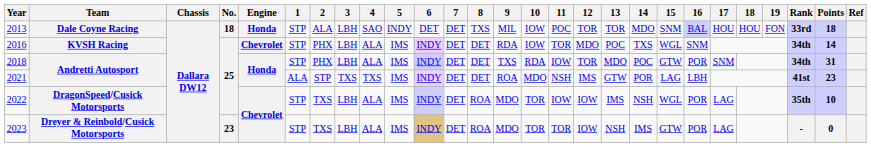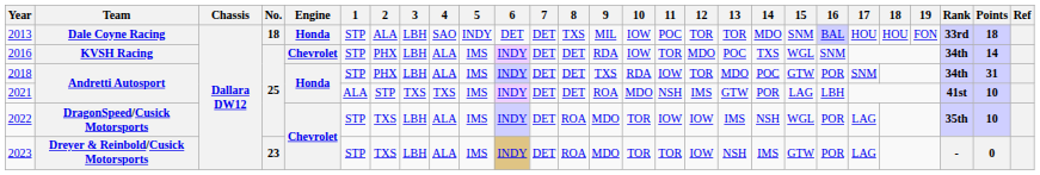 <table class="wikitable" style="text-align:center; font-size:90%">
 <tr>
 <th>Year</th>
 <th>Team</th>
 <th>Chassis</th>
 <th>No.</th>
 <th>Engine</th>
 <th>1</th>
 <th>2</th>
 <th>3</th>
 <th>4</th>
 <th>5</th>
 <th>6</th>
 <th>7</th>
 <th>8</th>
 <th>9</th>
 <th>10</th>
 <th>11</th>
 <th>12</th>
 <th>13</th>
 <th>14</th>
 <th>15</th>
 <th>16</th>
 <th>17</th>
 <th>18</th>
 <th>19</th>
 <th>Rank</th>
 <th>Points</th>
 <th>Ref</th>
 </tr>
 <tr>
 <td><a href='#'>2013</a></td>
 <th><a href='#'>Dale Coyne Racing</a></th>
 <th rowspan=6><a href='#'>Dallara DW12</a></th>
 <th>18</th>
 <th><a href='#'>Honda</a></th>
 <td><a href='#'>STP</a></td>
 <td><a href='#'>ALA</a></td>
 <td><a href='#'>LBH</a></td>
 <td><a href='#'>SAO</a></td>
 <td><a href='#'>INDY</a></td>
 <td><a href='#'>DET</a></td>
 <td><a href='#'>DET</a></td>
 <td><a href='#'>TXS</a></td>
 <td><a href='#'>MIL</a></td>
 <td><a href='#'>IOW</a></td>
 <td><a href='#'>POC</a></td>
 <td><a href='#'>TOR</a></td>
 <td><a href='#'>TOR</a></td>
 <td><a href='#'>MDO</a></td>
 <td><a href='#'>SNM</a></td>
 <td style="background:#CFCFFF;"><a href='#'>BAL</a><br></td>
 <td><a href='#'>HOU</a></td>
 <td><a href='#'>HOU</a></td>
 <td><a href='#'>FON</a></td>
 <th style="background:#CFCFFF;">33rd</th>
 <th style="background:#CFCFFF;">18</th>
 <th></th>
 </tr>
 <tr>
 <td><a href='#'>2016</a></td>
 <th><a href='#'>KVSH Racing</a></th>
 <th rowspan=4>25</th>
 <th><a href='#'>Chevrolet</a></th>
 <td><a href='#'>STP</a></td>
 <td><a href='#'>PHX</a></td>
 <td><a href='#'>LBH</a></td>
 <td><a href='#'>ALA</a></td>
 <td><a href='#'>IMS</a></td>
 <td style="background:#EFCFFF;"><a href='#'>INDY</a><br></td>
 <td><a href='#'>DET</a></td>
 <td><a href='#'>DET</a></td>
 <td><a href='#'>RDA</a></td>
 <td><a href='#'>IOW</a></td>
 <td><a href='#'>TOR</a></td>
 <td><a href='#'>MDO</a></td>
 <td><a href='#'>POC</a></td>
 <td><a href='#'>TXS</a></td>
 <td><a href='#'>WGL</a></td>
 <td><a href='#'>SNM</a></td>
 <td colspan=3></td>
 <th style="background:#CFCFFF;">34th</th>
 <th style="background:#CFCFFF;">14</th>
 <th></th>
 </tr>
 <tr>
 <td><a href='#'>2018</a></td>
 <th rowspan=2><a href='#'>Andretti Autosport</a></th>
 <th rowspan=2><a href='#'>Honda</a></th>
 <td><a href='#'>STP</a></td>
 <td><a href='#'>PHX</a></td>
 <td><a href='#'>LBH</a></td>
 <td><a href='#'>ALA</a></td>
 <td><a href='#'>IMS</a></td>
 <td style="background:#CFCFFF;"><a href='#'>INDY</a><br></td>
 <td><a href='#'>DET</a></td>
 <td><a href='#'>DET</a></td>
 <td><a href='#'>TXS</a></td>
 <td><a href='#'>RDA</a></td>
 <td><a href='#'>IOW</a></td>
 <td><a href='#'>TOR</a></td>
 <td><a href='#'>MDO</a></td>
 <td><a href='#'>POC</a></td>
 <td><a href='#'>GTW</a></td>
 <td><a href='#'>POR</a></td>
 <td><a href='#'>SNM</a></td>
 <td colspan=2></td>
 <th style="background:#CFCFFF;">34th</th>
 <th style="background:#CFCFFF;">31</th>
 <th></th>
 </tr>
 <tr>
 <td><a href='#'>2021</a></td>
 <td><a href='#'>ALA</a></td>
 <td><a href='#'>STP</a></td>
 <td><a href='#'>TXS</a></td>
 <td><a href='#'>TXS</a></td>
 <td><a href='#'>IMS</a></td>
 <td style="background:#EFCFFF;"><a href='#'>INDY</a><br></td>
 <td><a href='#'>DET</a></td>
 <td><a href='#'>DET</a></td>
 <td><a href='#'>ROA</a></td>
 <td><a href='#'>MDO</a></td>
 <td><a href='#'>NSH</a></td>
 <td><a href='#'>IMS</a></td>
 <td><a href='#'>GTW</a></td>
 <td><a href='#'>POR</a></td>
 <td><a href='#'>LAG</a></td>
 <td><a href='#'>LBH</a></td>
 <td colspan=3></td>
 <th style="background:#CFCFFF;">41st</th>
-<th style="background:#CFCFFF;">23</th>
+<th style="background:#CFCFFF;">10</th>
 <th></th>
 </tr>
 <tr>
 <td><a href='#'>2022</a></td>
 <th><a href='#'>DragonSpeed</a>/<a href='#'>Cusick Motorsports</a></th>
 <th rowspan=2><a href='#'>Chevrolet</a></th>
 <td><a href='#'>STP</a></td>
 <td><a href='#'>TXS</a></td>
 <td><a href='#'>LBH</a></td>
 <td><a href='#'>ALA</a></td>
 <td><a href='#'>IMS</a></td>
 <td style="background:#CFCFFF;"><a href='#'>INDY</a><br></td>
 <td><a href='#'>DET</a></td>
 <td><a href='#'>ROA</a></td>
 <td><a href='#'>MDO</a></td>
 <td><a href='#'>TOR</a></td>
 <td><a href='#'>IOW</a></td>
 <td><a href='#'>IOW</a></td>
 <td><a href='#'>IMS</a></td>
 <td><a href='#'>NSH</a></td>
 <td><a href='#'>WGL</a></td>
 <td><a href='#'>POR</a></td>
 <td><a href='#'>LAG</a></td>
 <td colspan=2></td>
 <th style="background:#CFCFFF;">35th</th>
 <th style="background:#CFCFFF;">10</th>
 <th></th>
 </tr>
 <tr>
 <td><a href='#'>2023</a></td>
 <th><a href='#'>Dreyer & Reinbold</a>/<a href='#'>Cusick Motorsports</a></th>
 <th>23</th>
 <td><a href='#'>STP</a></td>
 <td><a href='#'>TXS</a></td>
 <td><a href='#'>LBH</a></td>
 <td><a href='#'>ALA</a></td>
 <td><a href='#'>IMS</a></td>
 <td style="background:#DFC484;"><a href='#'>INDY</a><br></td>
 <td><a href='#'>DET</a></td>
 <td><a href='#'>ROA</a></td>
 <td><a href='#'>MDO</a></td>
 <td><a href='#'>TOR</a></td>
 <td><a href='#'>TOR</a></td>
 <td><a href='#'>IOW</a></td>
 <td><a href='#'>NSH</a></td>
 <td><a href='#'>IMS</a></td>
 <td><a href='#'>GTW</a></td>
 <td><a href='#'>POR</a></td>
 <td><a href='#'>LAG</a></td>
 <td colspan=2></td>
 <th>-</th>
 <th>0</th>
 <th></th>
 </tr>
 </table>
